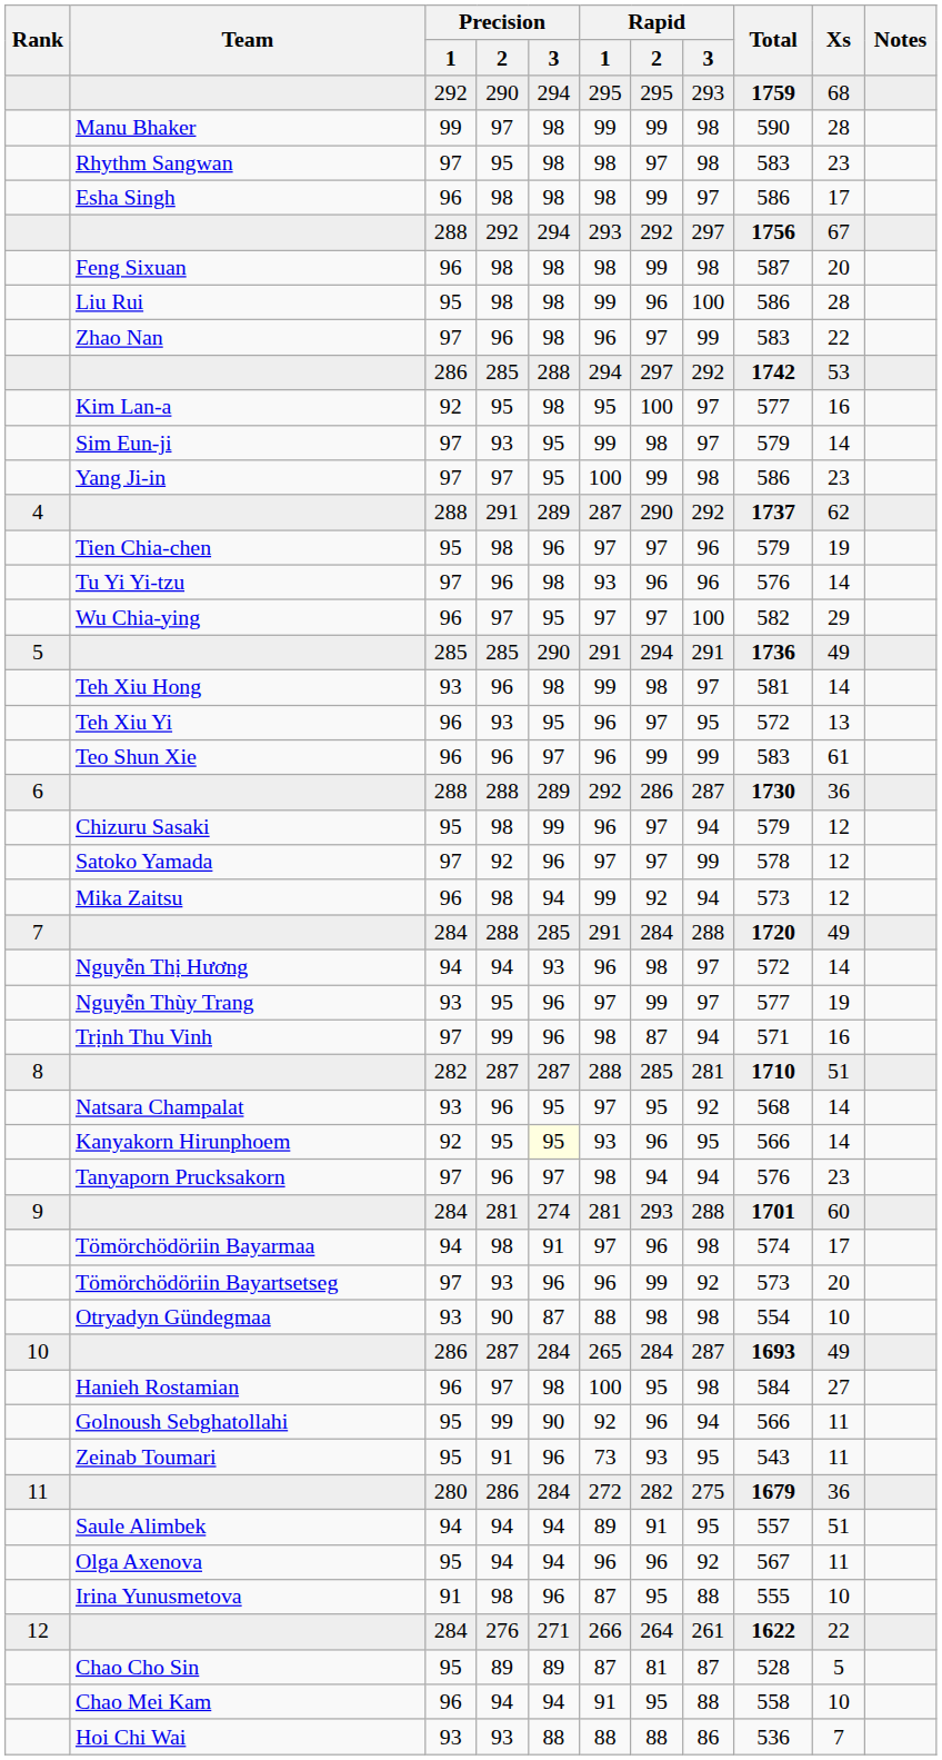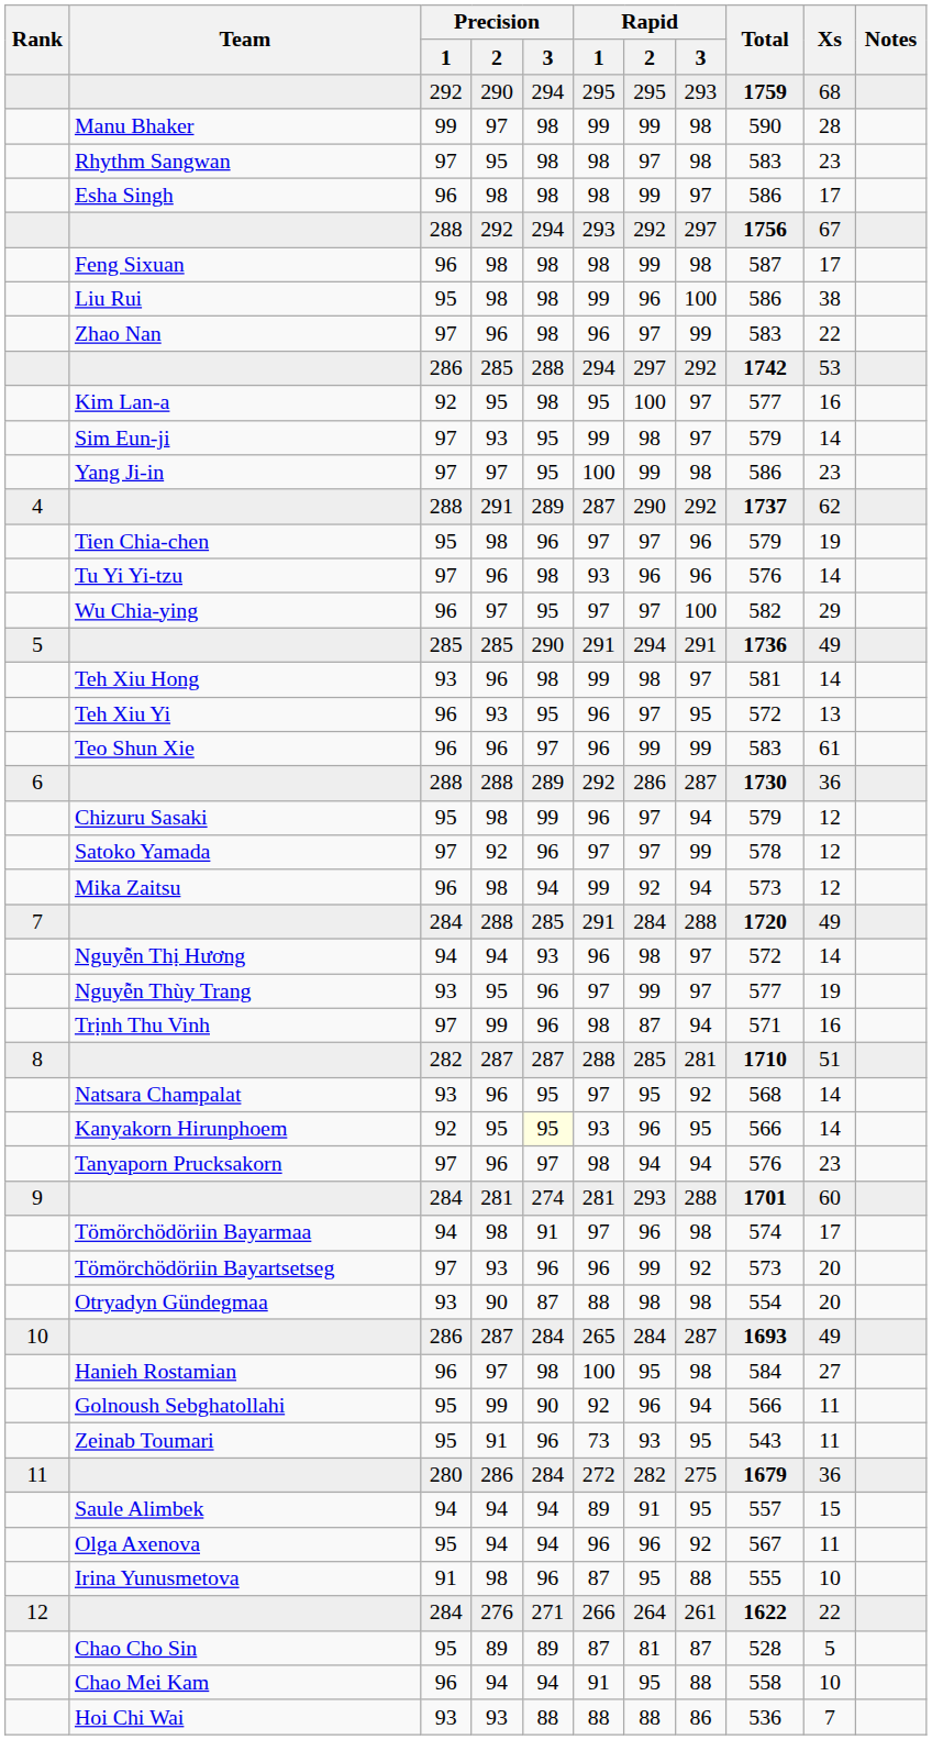 <table class="wikitable" style="text-align:center">
 <tr>
 <th rowspan=2 width=40>Rank</th>
 <th rowspan=2 width=250>Team</th>
 <th colspan=3>Precision</th>
 <th colspan=3>Rapid</th>
 <th rowspan=2 width=50>Total</th>
 <th rowspan=2 width=30>Xs</th>
 <th rowspan=2 width=45>Notes</th>
 </tr>
 <tr>
 <th width=30>1</th>
 <th width=30>2</th>
 <th width=30>3</th>
 <th width=30>1</th>
 <th width=30>2</th>
 <th width=30>3</th>
 </tr>
 <tr bgcolor=eeeeee>
 <td></td>
 <td align=left></td>
 <td>292</td>
 <td>290</td>
 <td>294</td>
 <td>295</td>
 <td>295</td>
 <td>293</td>
 <td><strong>1759</strong></td>
 <td>68</td>
 <td></td>
 </tr>
 <tr>
 <td></td>
 <td align=left><a href='#'>Manu Bhaker</a></td>
 <td>99</td>
 <td>97</td>
 <td>98</td>
 <td>99</td>
 <td>99</td>
 <td>98</td>
 <td>590</td>
 <td>28</td>
 <td></td>
 </tr>
 <tr>
 <td></td>
 <td align=left><a href='#'>Rhythm Sangwan</a></td>
 <td>97</td>
 <td>95</td>
 <td>98</td>
 <td>98</td>
 <td>97</td>
 <td>98</td>
 <td>583</td>
 <td>23</td>
 <td></td>
 </tr>
 <tr>
 <td></td>
 <td align=left><a href='#'>Esha Singh</a></td>
 <td>96</td>
 <td>98</td>
 <td>98</td>
 <td>98</td>
 <td>99</td>
 <td>97</td>
 <td>586</td>
 <td>17</td>
 <td></td>
 </tr>
 <tr bgcolor=eeeeee>
 <td></td>
 <td align=left></td>
 <td>288</td>
 <td>292</td>
 <td>294</td>
 <td>293</td>
 <td>292</td>
 <td>297</td>
 <td><strong>1756</strong></td>
 <td>67</td>
 <td></td>
 </tr>
 <tr>
 <td></td>
 <td align=left><a href='#'>Feng Sixuan</a></td>
 <td>96</td>
 <td>98</td>
 <td>98</td>
 <td>98</td>
 <td>99</td>
 <td>98</td>
 <td>587</td>
-<td>20</td>
+<td>17</td>
 <td></td>
 </tr>
 <tr>
 <td></td>
 <td align=left><a href='#'>Liu Rui</a></td>
 <td>95</td>
 <td>98</td>
 <td>98</td>
 <td>99</td>
 <td>96</td>
 <td>100</td>
 <td>586</td>
-<td>28</td>
+<td>38</td>
 <td></td>
 </tr>
 <tr>
 <td></td>
 <td align=left><a href='#'>Zhao Nan</a></td>
 <td>97</td>
 <td>96</td>
 <td>98</td>
 <td>96</td>
 <td>97</td>
 <td>99</td>
 <td>583</td>
 <td>22</td>
 <td></td>
 </tr>
 <tr bgcolor=eeeeee>
 <td></td>
 <td align=left></td>
 <td>286</td>
 <td>285</td>
 <td>288</td>
 <td>294</td>
 <td>297</td>
 <td>292</td>
 <td><strong>1742</strong></td>
 <td>53</td>
 <td></td>
 </tr>
 <tr>
 <td></td>
 <td align=left><a href='#'>Kim Lan-a</a></td>
 <td>92</td>
 <td>95</td>
 <td>98</td>
 <td>95</td>
 <td>100</td>
 <td>97</td>
 <td>577</td>
 <td>16</td>
 <td></td>
 </tr>
 <tr>
 <td></td>
 <td align=left><a href='#'>Sim Eun-ji</a></td>
 <td>97</td>
 <td>93</td>
 <td>95</td>
 <td>99</td>
 <td>98</td>
 <td>97</td>
 <td>579</td>
 <td>14</td>
 <td></td>
 </tr>
 <tr>
 <td></td>
 <td align=left><a href='#'>Yang Ji-in</a></td>
 <td>97</td>
 <td>97</td>
 <td>95</td>
 <td>100</td>
 <td>99</td>
 <td>98</td>
 <td>586</td>
 <td>23</td>
 <td></td>
 </tr>
 <tr bgcolor=eeeeee>
 <td>4</td>
 <td align=left></td>
 <td>288</td>
 <td>291</td>
 <td>289</td>
 <td>287</td>
 <td>290</td>
 <td>292</td>
 <td><strong>1737</strong></td>
 <td>62</td>
 <td></td>
 </tr>
 <tr>
 <td></td>
 <td align=left><a href='#'>Tien Chia-chen</a></td>
 <td>95</td>
 <td>98</td>
 <td>96</td>
 <td>97</td>
 <td>97</td>
 <td>96</td>
 <td>579</td>
 <td>19</td>
 <td></td>
 </tr>
 <tr>
 <td></td>
 <td align=left><a href='#'>Tu Yi Yi-tzu</a></td>
 <td>97</td>
 <td>96</td>
 <td>98</td>
 <td>93</td>
 <td>96</td>
 <td>96</td>
 <td>576</td>
 <td>14</td>
 <td></td>
 </tr>
 <tr>
 <td></td>
 <td align=left><a href='#'>Wu Chia-ying</a></td>
 <td>96</td>
 <td>97</td>
 <td>95</td>
 <td>97</td>
 <td>97</td>
 <td>100</td>
 <td>582</td>
 <td>29</td>
 <td></td>
 </tr>
 <tr bgcolor=eeeeee>
 <td>5</td>
 <td align=left></td>
 <td>285</td>
 <td>285</td>
 <td>290</td>
 <td>291</td>
 <td>294</td>
 <td>291</td>
 <td><strong>1736</strong></td>
 <td>49</td>
 <td></td>
 </tr>
 <tr>
 <td></td>
 <td align=left><a href='#'>Teh Xiu Hong</a></td>
 <td>93</td>
 <td>96</td>
 <td>98</td>
 <td>99</td>
 <td>98</td>
 <td>97</td>
 <td>581</td>
 <td>14</td>
 <td></td>
 </tr>
 <tr>
 <td></td>
 <td align=left><a href='#'>Teh Xiu Yi</a></td>
 <td>96</td>
 <td>93</td>
 <td>95</td>
 <td>96</td>
 <td>97</td>
 <td>95</td>
 <td>572</td>
 <td>13</td>
 <td></td>
 </tr>
 <tr>
 <td></td>
 <td align=left><a href='#'>Teo Shun Xie</a></td>
 <td>96</td>
 <td>96</td>
 <td>97</td>
 <td>96</td>
 <td>99</td>
 <td>99</td>
 <td>583</td>
 <td>61</td>
 <td></td>
 </tr>
 <tr bgcolor=eeeeee>
 <td>6</td>
 <td align=left></td>
 <td>288</td>
 <td>288</td>
 <td>289</td>
 <td>292</td>
 <td>286</td>
 <td>287</td>
 <td><strong>1730</strong></td>
 <td>36</td>
 <td></td>
 </tr>
 <tr>
 <td></td>
 <td align=left><a href='#'>Chizuru Sasaki</a></td>
 <td>95</td>
 <td>98</td>
 <td>99</td>
 <td>96</td>
 <td>97</td>
 <td>94</td>
 <td>579</td>
 <td>12</td>
 <td></td>
 </tr>
 <tr>
 <td></td>
 <td align=left><a href='#'>Satoko Yamada</a></td>
 <td>97</td>
 <td>92</td>
 <td>96</td>
 <td>97</td>
 <td>97</td>
 <td>99</td>
 <td>578</td>
 <td>12</td>
 <td></td>
 </tr>
 <tr>
 <td></td>
 <td align=left><a href='#'>Mika Zaitsu</a></td>
 <td>96</td>
 <td>98</td>
 <td>94</td>
 <td>99</td>
 <td>92</td>
 <td>94</td>
 <td>573</td>
 <td>12</td>
 <td></td>
 </tr>
 <tr bgcolor=eeeeee>
 <td>7</td>
 <td align=left></td>
 <td>284</td>
 <td>288</td>
 <td>285</td>
 <td>291</td>
 <td>284</td>
 <td>288</td>
 <td><strong>1720</strong></td>
 <td>49</td>
 <td></td>
 </tr>
 <tr>
 <td></td>
 <td align=left><a href='#'>Nguyễn Thị Hương</a></td>
 <td>94</td>
 <td>94</td>
 <td>93</td>
 <td>96</td>
 <td>98</td>
 <td>97</td>
 <td>572</td>
 <td>14</td>
 <td></td>
 </tr>
 <tr>
 <td></td>
 <td align=left><a href='#'>Nguyễn Thùy Trang</a></td>
 <td>93</td>
 <td>95</td>
 <td>96</td>
 <td>97</td>
 <td>99</td>
 <td>97</td>
 <td>577</td>
 <td>19</td>
 <td></td>
 </tr>
 <tr>
 <td></td>
 <td align=left><a href='#'>Trịnh Thu Vinh</a></td>
 <td>97</td>
 <td>99</td>
 <td>96</td>
 <td>98</td>
 <td>87</td>
 <td>94</td>
 <td>571</td>
 <td>16</td>
 <td></td>
 </tr>
 <tr bgcolor=eeeeee>
 <td>8</td>
 <td align=left></td>
 <td>282</td>
 <td>287</td>
 <td>287</td>
 <td>288</td>
 <td>285</td>
 <td>281</td>
 <td><strong>1710</strong></td>
 <td>51</td>
 <td></td>
 </tr>
 <tr>
 <td></td>
 <td align=left><a href='#'>Natsara Champalat</a></td>
 <td>93</td>
 <td>96</td>
 <td>95</td>
 <td>97</td>
 <td>95</td>
 <td>92</td>
 <td>568</td>
 <td>14</td>
 <td></td>
 </tr>
 <tr>
 <td></td>
 <td align=left><a href='#'>Kanyakorn Hirunphoem</a></td>
 <td>92</td>
 <td>95</td>
 <td style="background: lightyellow;">95</td>
 <td>93</td>
 <td>96</td>
 <td>95</td>
 <td>566</td>
 <td>14</td>
 <td></td>
 </tr>
 <tr>
 <td></td>
 <td align=left><a href='#'>Tanyaporn Prucksakorn</a></td>
 <td>97</td>
 <td>96</td>
 <td>97</td>
 <td>98</td>
 <td>94</td>
 <td>94</td>
 <td>576</td>
 <td>23</td>
 <td></td>
 </tr>
 <tr bgcolor=eeeeee>
 <td>9</td>
 <td align=left></td>
 <td>284</td>
 <td>281</td>
 <td>274</td>
 <td>281</td>
 <td>293</td>
 <td>288</td>
 <td><strong>1701</strong></td>
 <td>60</td>
 <td></td>
 </tr>
 <tr>
 <td></td>
 <td align=left><a href='#'>Tömörchödöriin Bayarmaa</a></td>
 <td>94</td>
 <td>98</td>
 <td>91</td>
 <td>97</td>
 <td>96</td>
 <td>98</td>
 <td>574</td>
 <td>17</td>
 <td></td>
 </tr>
 <tr>
 <td></td>
 <td align=left><a href='#'>Tömörchödöriin Bayartsetseg</a></td>
 <td>97</td>
 <td>93</td>
 <td>96</td>
 <td>96</td>
 <td>99</td>
 <td>92</td>
 <td>573</td>
 <td>20</td>
 <td></td>
 </tr>
 <tr>
 <td></td>
 <td align=left><a href='#'>Otryadyn Gündegmaa</a></td>
 <td>93</td>
 <td>90</td>
 <td>87</td>
 <td>88</td>
 <td>98</td>
 <td>98</td>
 <td>554</td>
-<td>10</td>
+<td>20</td>
 <td></td>
 </tr>
 <tr bgcolor=eeeeee>
 <td>10</td>
 <td align=left></td>
 <td>286</td>
 <td>287</td>
 <td>284</td>
 <td>265</td>
 <td>284</td>
 <td>287</td>
 <td><strong>1693</strong></td>
 <td>49</td>
 <td></td>
 </tr>
 <tr>
 <td></td>
 <td align=left><a href='#'>Hanieh Rostamian</a></td>
 <td>96</td>
 <td>97</td>
 <td>98</td>
 <td>100</td>
 <td>95</td>
 <td>98</td>
 <td>584</td>
 <td>27</td>
 <td></td>
 </tr>
 <tr>
 <td></td>
 <td align=left><a href='#'>Golnoush Sebghatollahi</a></td>
 <td>95</td>
 <td>99</td>
 <td>90</td>
 <td>92</td>
 <td>96</td>
 <td>94</td>
 <td>566</td>
 <td>11</td>
 <td></td>
 </tr>
 <tr>
 <td></td>
 <td align=left><a href='#'>Zeinab Toumari</a></td>
 <td>95</td>
 <td>91</td>
 <td>96</td>
 <td>73</td>
 <td>93</td>
 <td>95</td>
 <td>543</td>
 <td>11</td>
 <td></td>
 </tr>
 <tr bgcolor=eeeeee>
 <td>11</td>
 <td align=left></td>
 <td>280</td>
 <td>286</td>
 <td>284</td>
 <td>272</td>
 <td>282</td>
 <td>275</td>
 <td><strong>1679</strong></td>
 <td>36</td>
 <td></td>
 </tr>
 <tr>
 <td></td>
 <td align=left><a href='#'>Saule Alimbek</a></td>
 <td>94</td>
 <td>94</td>
 <td>94</td>
 <td>89</td>
 <td>91</td>
 <td>95</td>
 <td>557</td>
-<td>51</td>
+<td>15</td>
 <td></td>
 </tr>
 <tr>
 <td></td>
 <td align=left><a href='#'>Olga Axenova</a></td>
 <td>95</td>
 <td>94</td>
 <td>94</td>
 <td>96</td>
 <td>96</td>
 <td>92</td>
 <td>567</td>
 <td>11</td>
 <td></td>
 </tr>
 <tr>
 <td></td>
 <td align=left><a href='#'>Irina Yunusmetova</a></td>
 <td>91</td>
 <td>98</td>
 <td>96</td>
 <td>87</td>
 <td>95</td>
 <td>88</td>
 <td>555</td>
 <td>10</td>
 <td></td>
 </tr>
 <tr bgcolor=eeeeee>
 <td>12</td>
 <td align=left></td>
 <td>284</td>
 <td>276</td>
 <td>271</td>
 <td>266</td>
 <td>264</td>
 <td>261</td>
 <td><strong>1622</strong></td>
 <td>22</td>
 <td></td>
 </tr>
 <tr>
 <td></td>
 <td align=left><a href='#'>Chao Cho Sin</a></td>
 <td>95</td>
 <td>89</td>
 <td>89</td>
 <td>87</td>
 <td>81</td>
 <td>87</td>
 <td>528</td>
 <td>5</td>
 <td></td>
 </tr>
 <tr>
 <td></td>
 <td align=left><a href='#'>Chao Mei Kam</a></td>
 <td>96</td>
 <td>94</td>
 <td>94</td>
 <td>91</td>
 <td>95</td>
 <td>88</td>
 <td>558</td>
 <td>10</td>
 <td></td>
 </tr>
 <tr>
 <td></td>
 <td align=left><a href='#'>Hoi Chi Wai</a></td>
 <td>93</td>
 <td>93</td>
 <td>88</td>
 <td>88</td>
 <td>88</td>
 <td>86</td>
 <td>536</td>
 <td>7</td>
 <td></td>
 </tr>
 </table>
